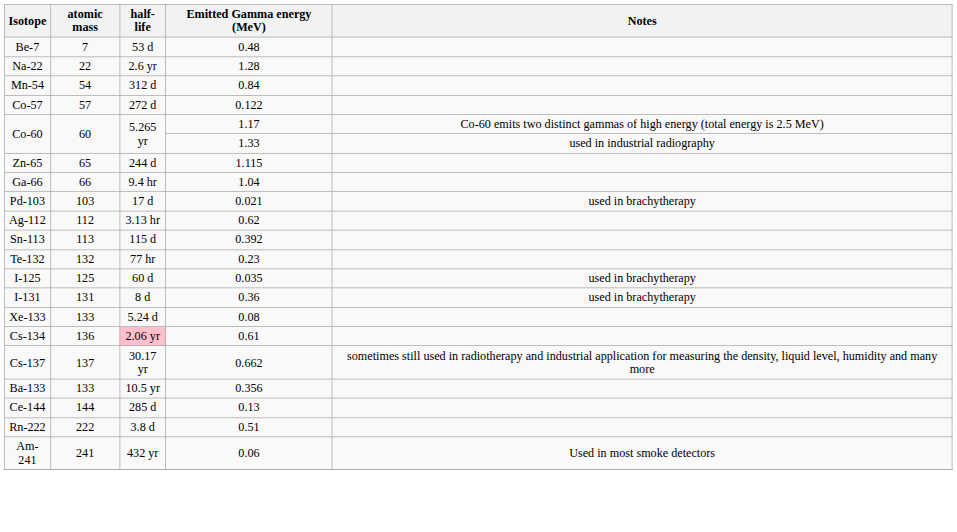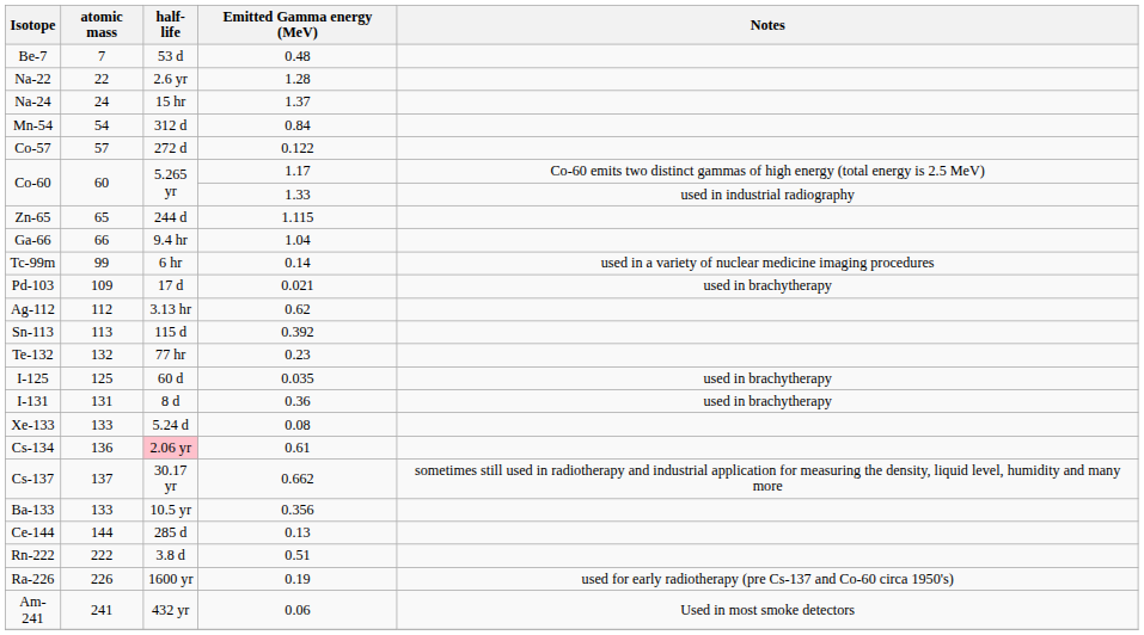 <table class="wikitable sortable" style="text-align:center">
 <tr>
 <th>Isotope</th>
 <th>atomic mass</th>
 <th>half-life</th>
 <th>Emitted Gamma energy (MeV)</th>
 <th>Notes</th>
 </tr>
 <tr>
 <td>Be-7</td>
 <td>7</td>
 <td>53 d</td>
 <td>0.48</td>
 <td></td>
 </tr>
 <tr>
 <td>Na-22</td>
 <td>22</td>
 <td>2.6 yr</td>
 <td>1.28</td>
+<td></td>
+</tr>
+<tr>
+<td>Na-24</td>
+<td>24</td>
+<td>15 hr</td>
+<td>1.37</td>
 <td></td>
 </tr>
 <tr>
 <td>Mn-54</td>
 <td>54</td>
 <td>312 d</td>
 <td>0.84</td>
 <td></td>
 </tr>
 <tr>
 <td>Co-57</td>
 <td>57</td>
 <td>272 d</td>
 <td>0.122</td>
 <td></td>
 </tr>
 <tr>
 <td rowspan=2>Co-60</td>
 <td rowspan=2>60</td>
 <td rowspan=2>5.265 yr</td>
 <td>1.17</td>
 <td>Co-60 emits two distinct gammas of high energy (total energy is 2.5 MeV) </td>
 </tr>
 <tr>
 <td>1.33</td>
 <td>used in industrial radiography</td>
 </tr>
 <tr>
 <td>Zn-65</td>
 <td>65</td>
 <td>244 d</td>
 <td>1.115</td>
 <td></td>
 </tr>
 <tr>
 <td>Ga-66</td>
 <td>66</td>
 <td>9.4 hr</td>
 <td>1.04</td>
 <td></td>
 </tr>
 <tr>
+<td>Tc-99m</td>
+<td>99</td>
+<td>6 hr</td>
+<td>0.14</td>
+<td>used in a variety of nuclear medicine imaging procedures</td>
+</tr>
+<tr>
 <td>Pd-103</td>
-<td>103</td>
+<td>109</td>
 <td>17 d</td>
 <td>0.021</td>
 <td>used in brachytherapy</td>
 </tr>
 <tr>
 <td>Ag-112</td>
 <td>112</td>
 <td>3.13 hr</td>
 <td>0.62</td>
 <td></td>
 </tr>
 <tr>
 <td>Sn-113</td>
 <td>113</td>
 <td>115 d</td>
 <td>0.392</td>
 <td></td>
 </tr>
 <tr>
 <td>Te-132</td>
 <td>132</td>
 <td>77 hr</td>
 <td>0.23</td>
 <td></td>
 </tr>
 <tr>
 <td>I-125</td>
 <td>125</td>
 <td>60 d</td>
 <td>0.035</td>
 <td>used in brachytherapy</td>
 </tr>
 <tr>
 <td>I-131</td>
 <td>131</td>
 <td>8 d</td>
 <td>0.36</td>
 <td>used in brachytherapy</td>
 </tr>
 <tr>
 <td>Xe-133</td>
 <td>133</td>
 <td>5.24 d</td>
 <td>0.08</td>
 <td></td>
 </tr>
 <tr>
 <td>Cs-134</td>
 <td>136</td>
 <td style="background: pink;">2.06 yr</td>
 <td>0.61</td>
 <td></td>
 </tr>
 <tr>
 <td>Cs-137</td>
 <td>137</td>
 <td>30.17 yr</td>
 <td>0.662</td>
 <td>sometimes still used in radiotherapy and industrial application for measuring the density, liquid level, humidity and many more</td>
 </tr>
 <tr>
 <td>Ba-133</td>
 <td>133</td>
 <td>10.5 yr</td>
 <td>0.356</td>
 <td></td>
 </tr>
 <tr>
 <td>Ce-144</td>
 <td>144</td>
 <td>285 d</td>
 <td>0.13</td>
 <td></td>
 </tr>
 <tr>
 <td>Rn-222</td>
 <td>222</td>
 <td>3.8 d</td>
 <td>0.51</td>
 <td></td>
 </tr>
 <tr>
+<td>Ra-226</td>
+<td>226</td>
+<td>1600 yr</td>
+<td>0.19</td>
+<td>used for early radiotherapy (pre Cs-137 and Co-60 circa 1950's)</td>
+</tr>
+<tr>
 <td>Am-241</td>
 <td>241</td>
 <td>432 yr</td>
 <td>0.06</td>
 <td>Used in most smoke detectors</td>
 </tr>
 <tr>
 </tr>
 </table>
